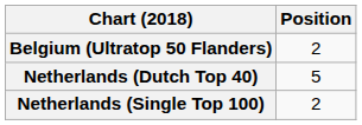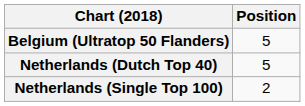 <table class="wikitable plainrowheaders sortable" style="text-align:center">
 <tr>
 <th>Chart (2018)</th>
 <th>Position</th>
 </tr>
 <tr>
 <th scope="row">Belgium (Ultratop 50 Flanders)</th>
-<td>2</td>
+<td>5</td>
 </tr>
 <tr>
 <th scope="row">Netherlands (Dutch Top 40)</th>
 <td>5</td>
 </tr>
 <tr>
 <th scope="row">Netherlands (Single Top 100)</th>
 <td>2</td>
 </tr>
 </table>
